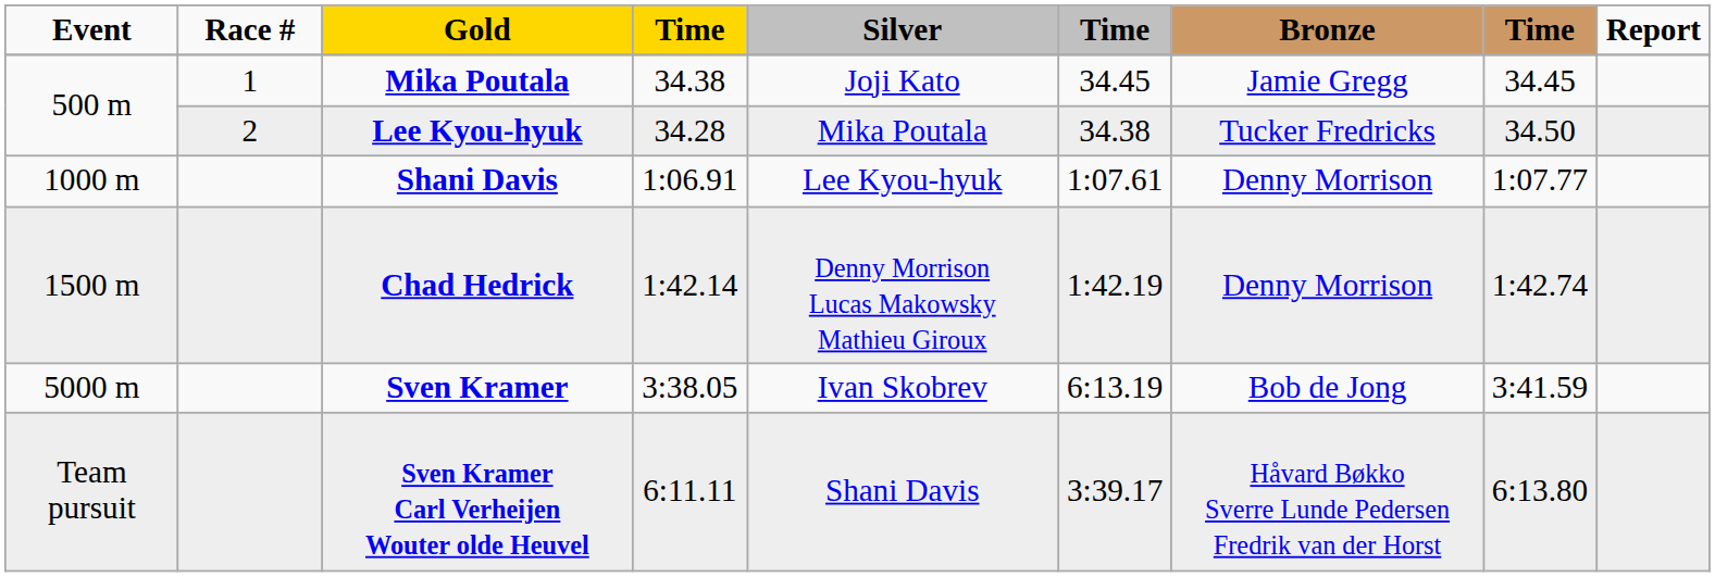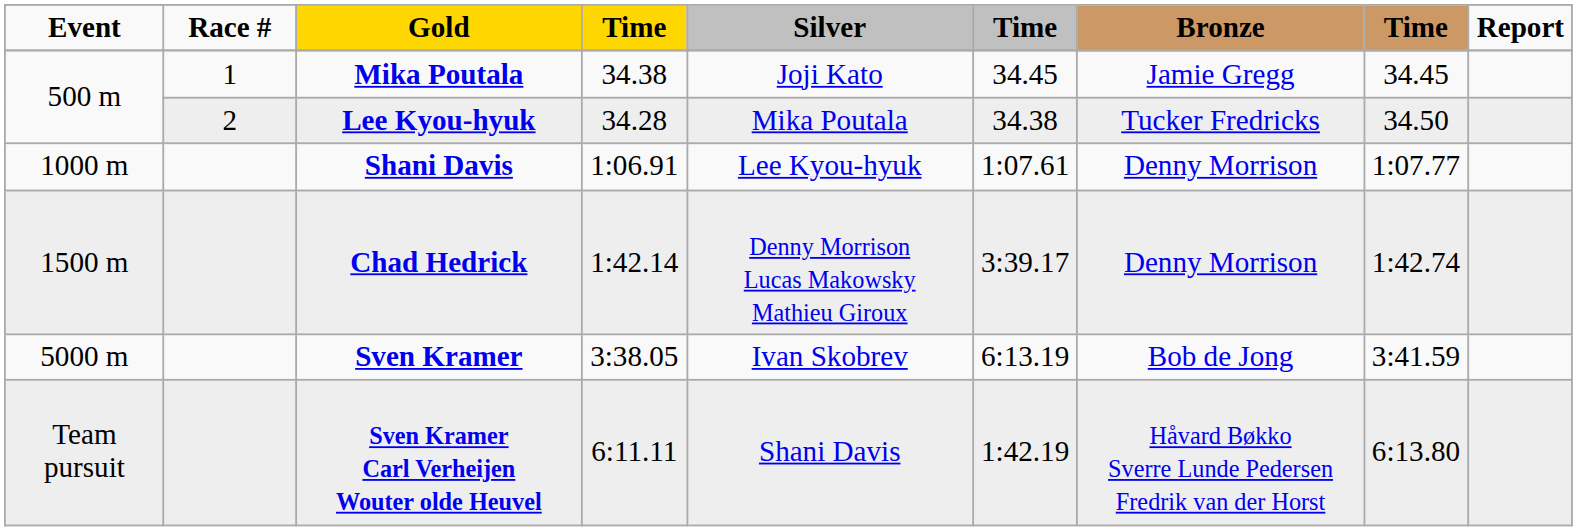 <table class="wikitable">
 <tr>
 <td width="80" align="center"><strong>Event</strong></td>
 <td width="65" align="center"><strong>Race #</strong></td>
 <td width="150" bgcolor="gold" align="center"><strong>Gold</strong></td>
 <td width="50" bgcolor="gold" align="center"><strong>Time</strong></td>
 <td width="150" bgcolor="silver" align="center"><strong>Silver</strong></td>
 <td width="50" bgcolor="silver" align="center"><strong>Time</strong></td>
 <td width="150" bgcolor="#CC9966" align="center"><strong>Bronze</strong></td>
 <td width="50" bgcolor="#CC9966" align="center"><strong>Time</strong></td>
 <td width="50" align="center"><strong>Report</strong></td>
 </tr>
 <tr bgcolor="#cccccc">
 </tr>
 <tr>
 <td rowspan=2 align="center">500 m</td>
 <td align="center">1</td>
 <td align="center"><strong><a href='#'>Mika Poutala</a></strong><br><small></small></td>
 <td align="center">34.38</td>
 <td align="center"><a href='#'>Joji Kato</a><br><small></small></td>
 <td align="center">34.45</td>
 <td align="center"><a href='#'>Jamie Gregg</a><br><small></small></td>
 <td align="center">34.45</td>
 <td align="center"></td>
 </tr>
 <tr bgcolor="#eeeeee">
 <td align="center">2</td>
 <td align="center"><strong><a href='#'>Lee Kyou-hyuk</a></strong><br><small></small></td>
 <td align="center">34.28</td>
 <td align="center"><a href='#'>Mika Poutala</a><br><small></small></td>
 <td align="center">34.38</td>
 <td align="center"><a href='#'>Tucker Fredricks</a><br><small></small></td>
 <td align="center">34.50</td>
 <td align="center"></td>
 </tr>
 <tr>
 <td align="center">1000 m</td>
 <td align="center"></td>
 <td align="center"><strong><a href='#'>Shani Davis</a></strong><br><small></small></td>
 <td align="center">1:06.91</td>
 <td align="center"><a href='#'>Lee Kyou-hyuk</a><br><small></small></td>
 <td align="center">1:07.61</td>
 <td align="center"><a href='#'>Denny Morrison</a><br><small></small></td>
 <td align="center">1:07.77</td>
 <td align="center"></td>
 </tr>
 <tr bgcolor="#eeeeee">
 <td align="center">1500 m</td>
 <td align="center"></td>
 <td align="center"><strong><a href='#'>Chad Hedrick</a></strong><br><small></small></td>
 <td align="center">1:42.14</td>
 <td align="center"><br><small><a href='#'>Denny Morrison</a><br><a href='#'>Lucas Makowsky</a><br><a href='#'>Mathieu Giroux</a></small></td>
-<td align="center">1:42.19</td>
+<td align="center">3:39.17</td>
 <td align="center"><a href='#'>Denny Morrison</a><br><small></small></td>
 <td align="center">1:42.74</td>
 <td align="center"></td>
 </tr>
 <tr>
 <td align="center">5000 m</td>
 <td align="center"></td>
 <td align="center"><strong><a href='#'>Sven Kramer</a></strong><br><small></small></td>
 <td align="center">3:38.05</td>
 <td align="center"><a href='#'>Ivan Skobrev</a><br><small></small></td>
 <td align="center">6:13.19</td>
 <td align="center"><a href='#'>Bob de Jong</a><br><small></small></td>
 <td align="center">3:41.59</td>
 <td align="center"></td>
 </tr>
 <tr bgcolor="#eeeeee">
 <td align="center">Team pursuit</td>
 <td align="center"></td>
 <td align="center"><strong><br><small><a href='#'>Sven Kramer</a><br><a href='#'>Carl Verheijen</a><br><a href='#'>Wouter olde Heuvel</a></small></strong></td>
 <td align="center">6:11.11</td>
 <td align="center"><a href='#'>Shani Davis</a><br><small></small></td>
-<td align="center">3:39.17</td>
+<td align="center">1:42.19</td>
 <td align="center"><br><small><a href='#'>Håvard Bøkko</a><br><a href='#'>Sverre Lunde Pedersen</a><br><a href='#'>Fredrik van der Horst</a></small></td>
 <td align="center">6:13.80</td>
 <td align="center"></td>
 </tr>
 </table>
